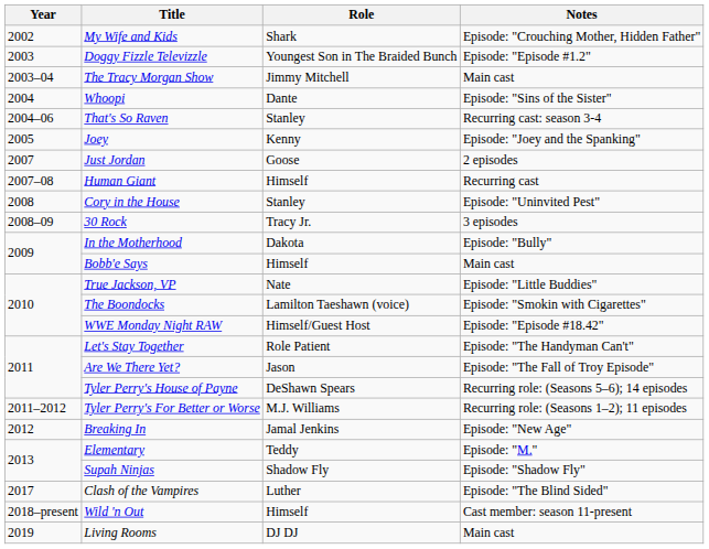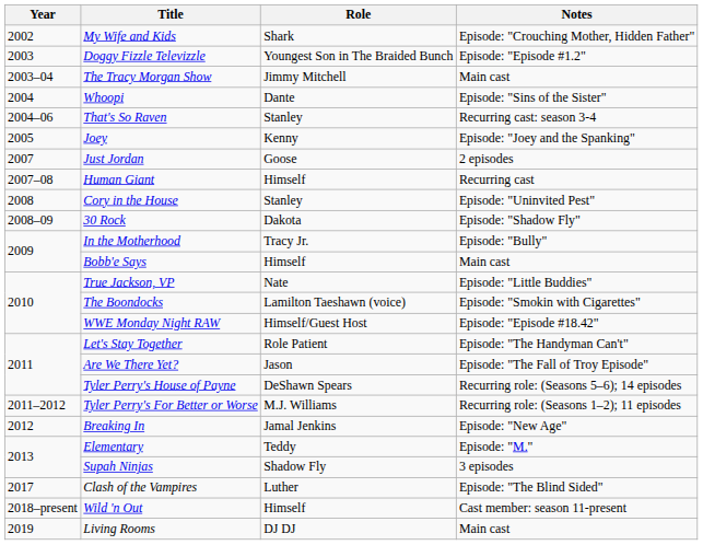 <table class="wikitable plainrowheaders sortable" style="margin-right: 0;">
 <tr>
 <th scope="col">Year</th>
 <th scope="col">Title</th>
 <th scope="col">Role</th>
 <th scope="col" class="unsortable">Notes</th>
 </tr>
 <tr>
 <td>2002</td>
 <td><em><a href='#'>My Wife and Kids</a></em></td>
 <td>Shark</td>
 <td>Episode: "Crouching Mother, Hidden Father"</td>
 </tr>
 <tr>
 <td>2003</td>
 <td><em><a href='#'>Doggy Fizzle Televizzle</a></em></td>
 <td>Youngest Son in The Braided Bunch</td>
 <td>Episode: "Episode #1.2"</td>
 </tr>
 <tr>
 <td>2003–04</td>
 <td><em><a href='#'>The Tracy Morgan Show</a></em></td>
 <td>Jimmy Mitchell</td>
 <td>Main cast</td>
 </tr>
 <tr>
 <td>2004</td>
 <td><em><a href='#'>Whoopi</a></em></td>
 <td>Dante</td>
 <td>Episode: "Sins of the Sister"</td>
 </tr>
 <tr>
 <td>2004–06</td>
 <td><em><a href='#'>That's So Raven</a></em></td>
 <td>Stanley</td>
 <td>Recurring cast: season 3-4</td>
 </tr>
 <tr>
 <td>2005</td>
 <td><em><a href='#'>Joey</a></em></td>
 <td>Kenny</td>
 <td>Episode: "Joey and the Spanking"</td>
 </tr>
 <tr>
 <td>2007</td>
 <td><em><a href='#'>Just Jordan</a></em></td>
 <td>Goose</td>
 <td>2 episodes</td>
 </tr>
 <tr>
 <td>2007–08</td>
 <td><em><a href='#'>Human Giant</a></em></td>
 <td>Himself</td>
 <td>Recurring cast</td>
 </tr>
 <tr>
 <td>2008</td>
 <td><em><a href='#'>Cory in the House</a></em></td>
 <td>Stanley</td>
 <td>Episode: "Uninvited Pest"</td>
 </tr>
 <tr>
 <td>2008–09</td>
 <td><em><a href='#'>30 Rock</a></em></td>
-<td>Tracy Jr.</td>
-<td>3 episodes</td>
+<td>Dakota</td>
+<td>Episode: "Shadow Fly"</td>
 </tr>
 <tr>
 <td rowspan=2>2009</td>
 <td><em><a href='#'>In the Motherhood</a></em></td>
-<td>Dakota</td>
+<td>Tracy Jr.</td>
 <td>Episode: "Bully"</td>
 </tr>
 <tr>
 <td><em><a href='#'>Bobb'e Says</a></em></td>
 <td>Himself</td>
 <td>Main cast</td>
 </tr>
 <tr>
 <td rowspan=3>2010</td>
 <td><em><a href='#'>True Jackson, VP</a></em></td>
 <td>Nate</td>
 <td>Episode: "Little Buddies"</td>
 </tr>
 <tr>
 <td><em><a href='#'>The Boondocks</a></em></td>
 <td>Lamilton Taeshawn (voice)</td>
 <td>Episode: "Smokin with Cigarettes"</td>
 </tr>
 <tr>
 <td><em><a href='#'>WWE Monday Night RAW</a></em></td>
 <td>Himself/Guest Host</td>
 <td>Episode: "Episode #18.42"</td>
 </tr>
 <tr>
 <td rowspan=3>2011</td>
 <td><em><a href='#'>Let's Stay Together</a></em></td>
 <td>Role Patient</td>
 <td>Episode: "The Handyman Can't"</td>
 </tr>
 <tr>
 <td><em><a href='#'>Are We There Yet?</a></em></td>
 <td>Jason</td>
 <td>Episode: "The Fall of Troy Episode"</td>
 </tr>
 <tr>
 <td><em><a href='#'>Tyler Perry's House of Payne</a></em></td>
 <td>DeShawn Spears</td>
 <td>Recurring role: (Seasons 5–6); 14 episodes</td>
 </tr>
 <tr>
 <td>2011–2012</td>
 <td><em><a href='#'>Tyler Perry's For Better or Worse</a></em></td>
 <td>M.J. Williams</td>
 <td>Recurring role: (Seasons 1–2); 11 episodes</td>
 </tr>
 <tr>
 <td>2012</td>
 <td><em><a href='#'>Breaking In</a></em></td>
 <td>Jamal Jenkins</td>
 <td>Episode: "New Age"</td>
 </tr>
 <tr>
 <td rowspan=2>2013</td>
 <td><em><a href='#'>Elementary</a></em></td>
 <td>Teddy</td>
 <td>Episode: "<a href='#'>M.</a>"</td>
 </tr>
 <tr>
 <td><em><a href='#'>Supah Ninjas</a></em></td>
 <td>Shadow Fly</td>
-<td>Episode: "Shadow Fly"</td>
+<td>3 episodes</td>
 </tr>
 <tr>
 <td>2017</td>
 <td><em>Clash of the Vampires</em></td>
 <td>Luther</td>
 <td>Episode: "The Blind Sided"</td>
 </tr>
 <tr>
 <td>2018–present</td>
 <td><em><a href='#'>Wild 'n Out</a></em></td>
 <td>Himself</td>
 <td>Cast member: season 11-present</td>
 </tr>
 <tr>
 <td>2019</td>
 <td><em>Living Rooms</em></td>
 <td>DJ DJ</td>
 <td>Main cast</td>
 </tr>
 </table>
